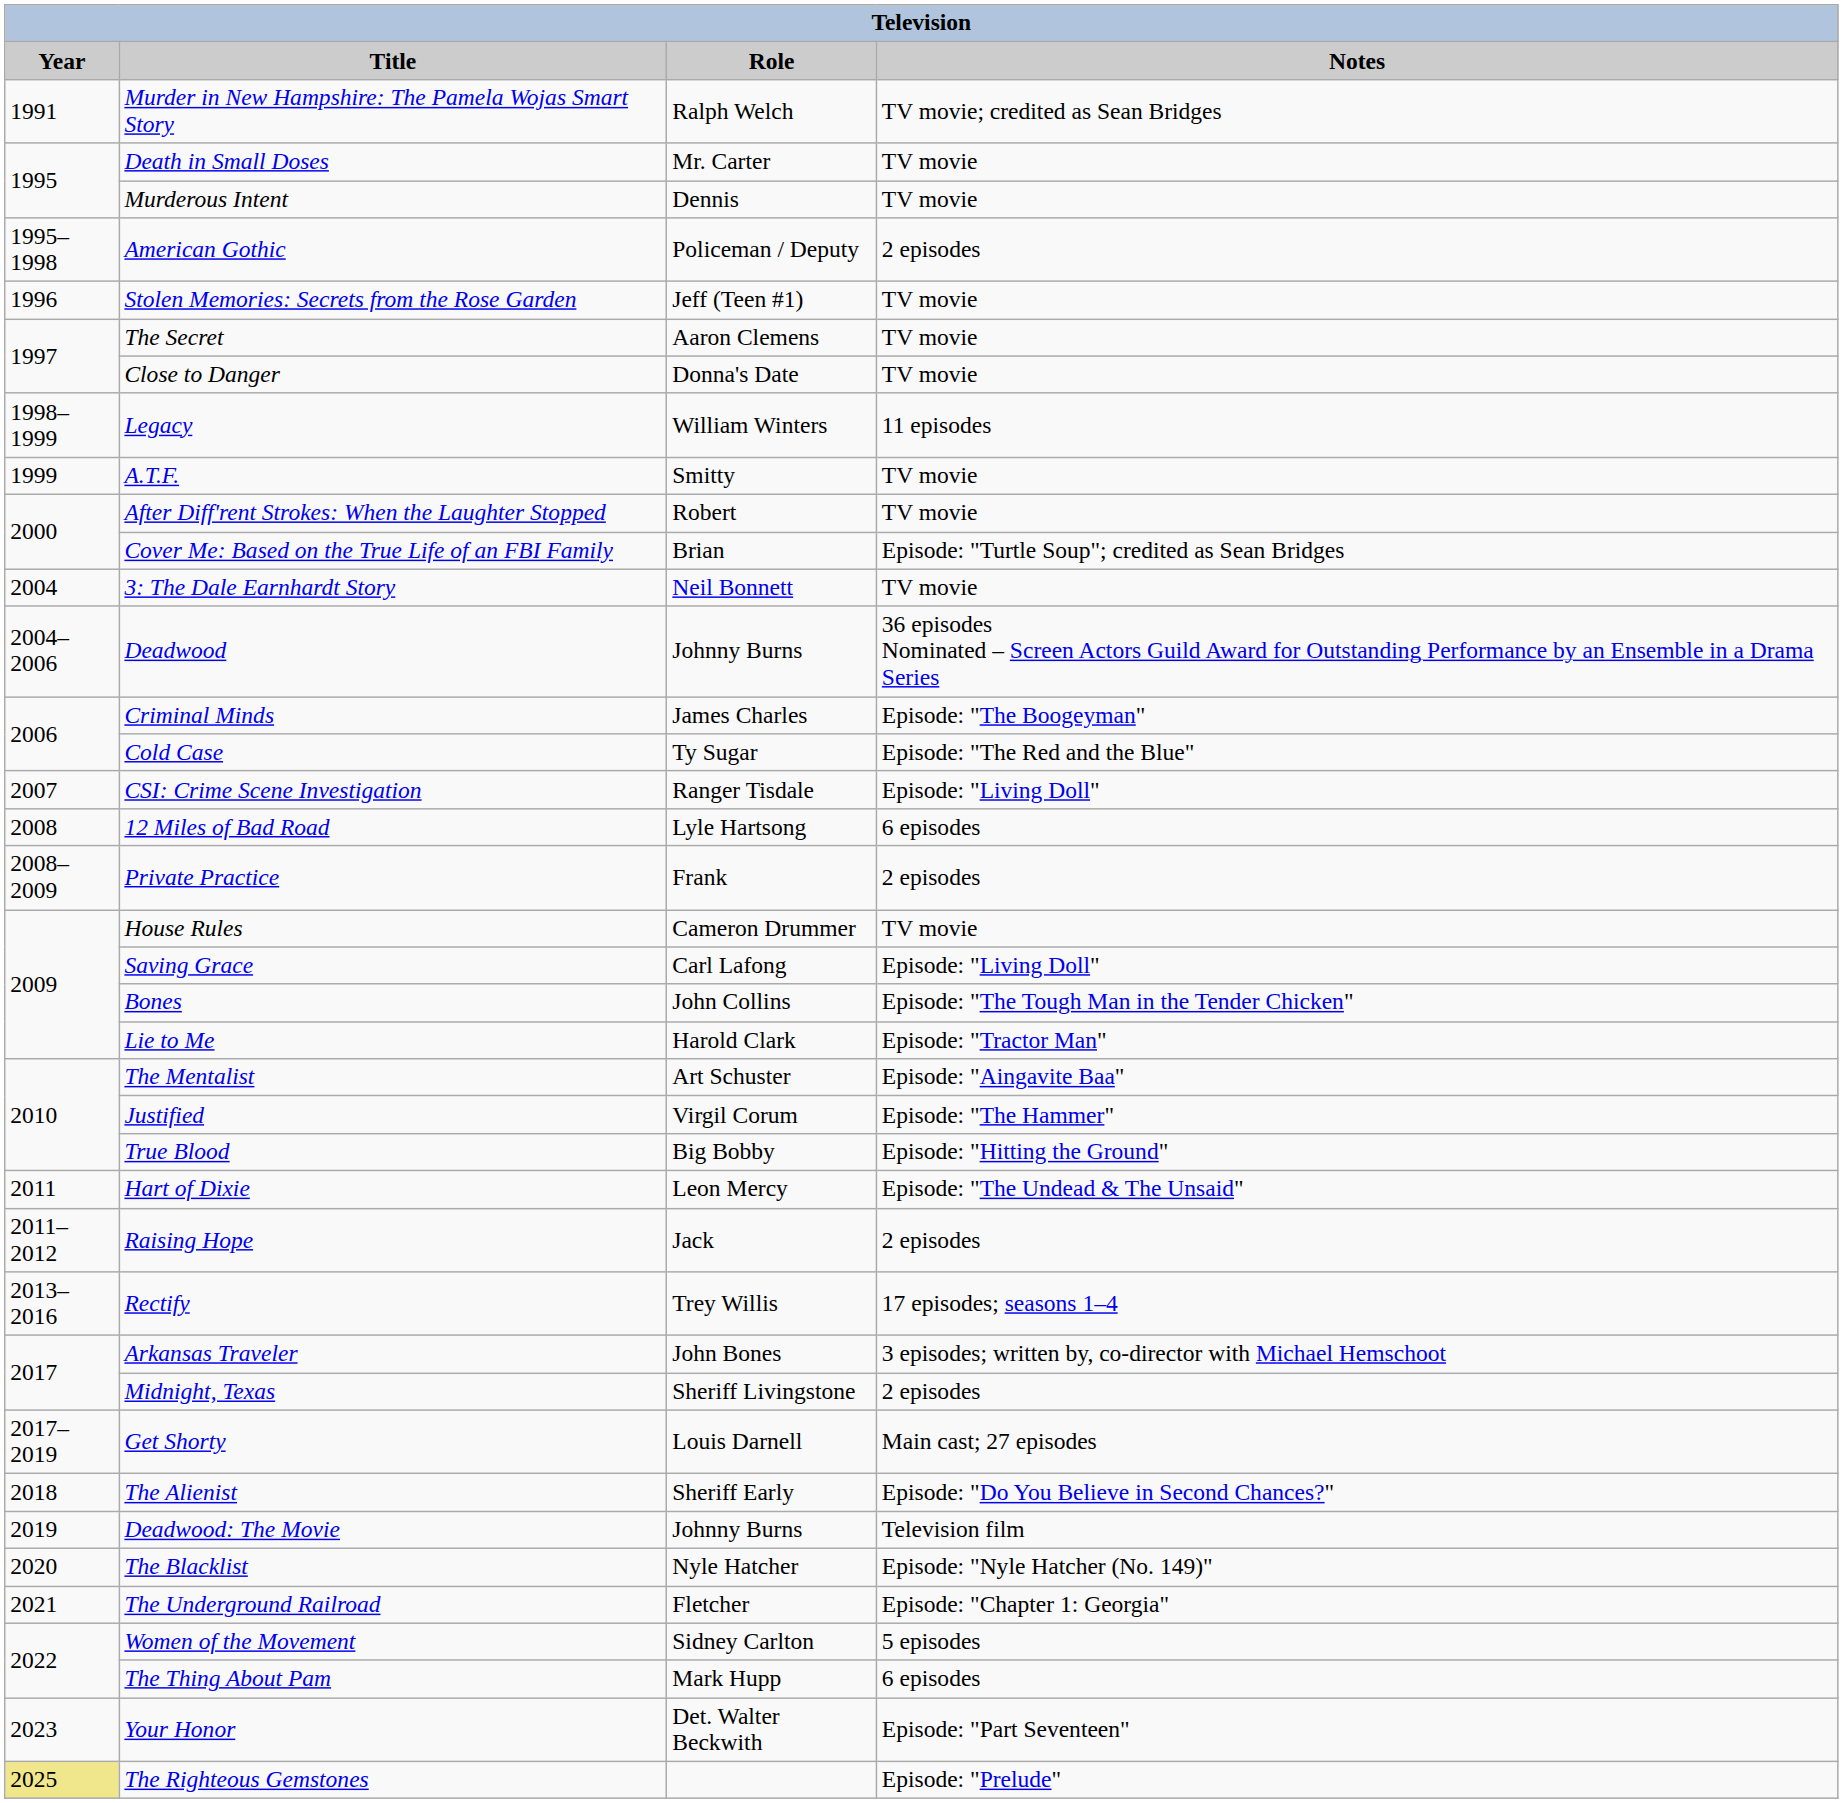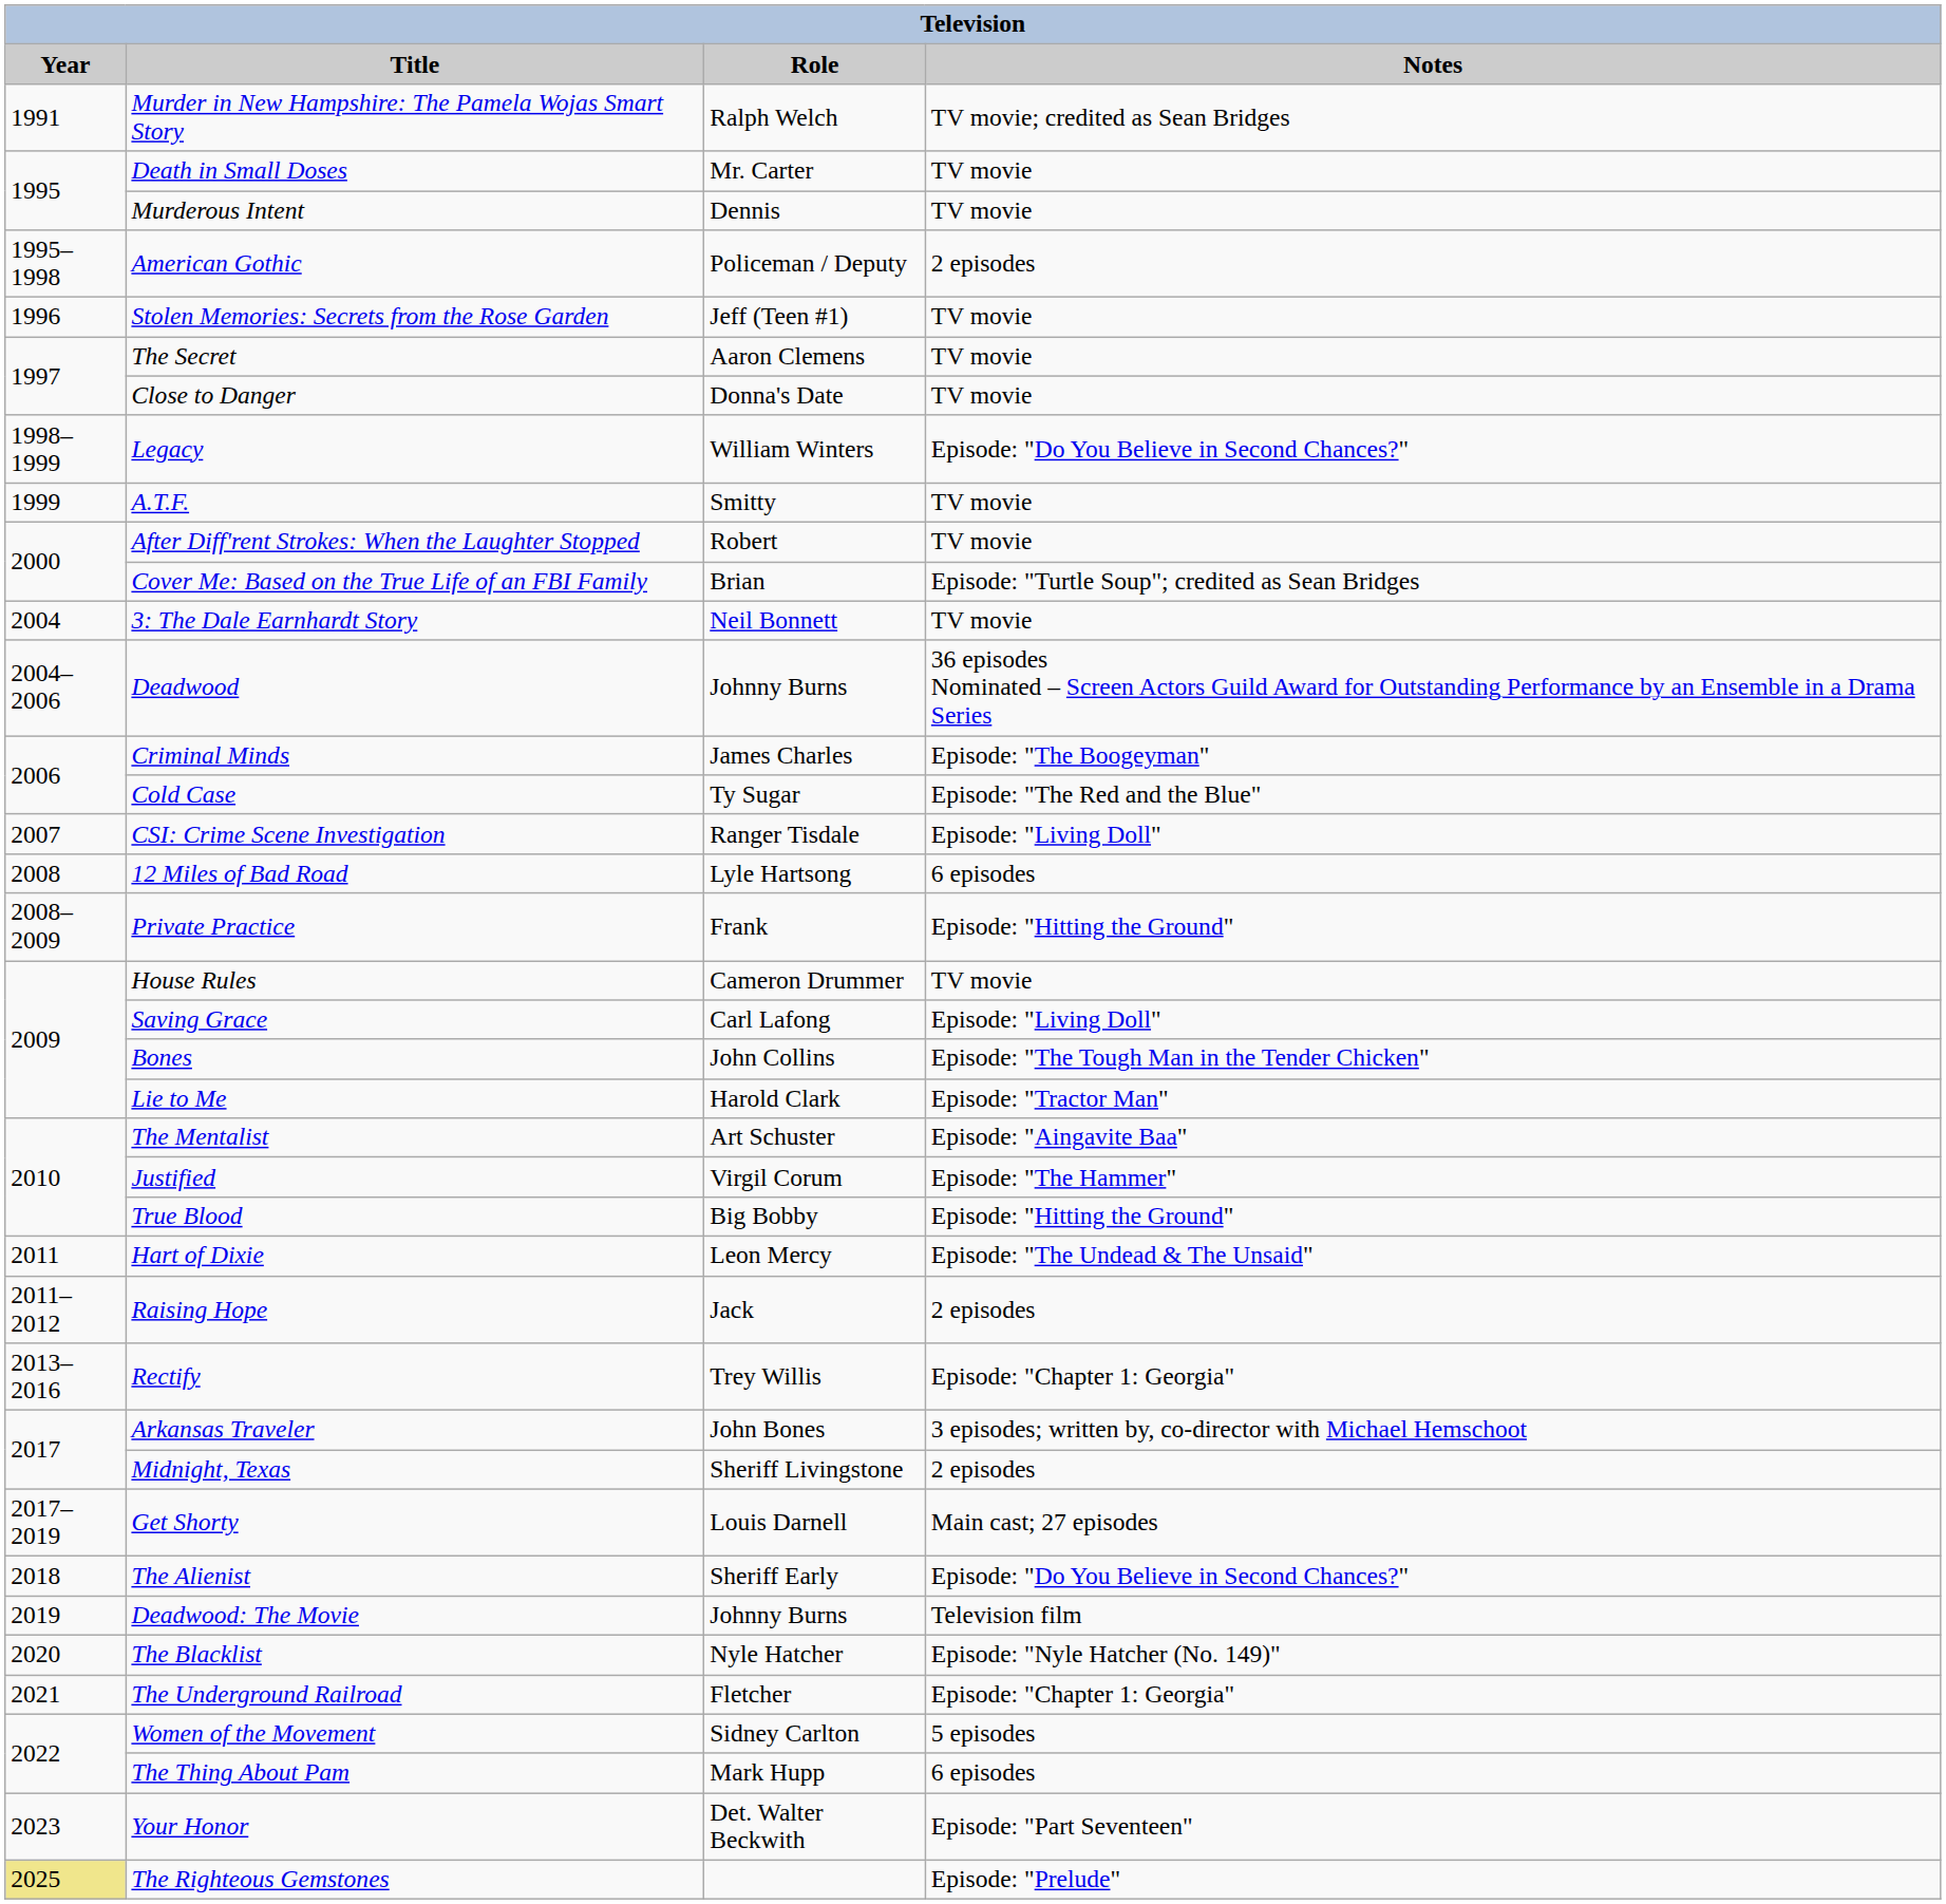 <table class="wikitable" style="font-size:100%">
 <tr style="text-align:center;">
 <th colspan=4 style="background:#B0C4DE;">Television</th>
 </tr>
 <tr style="text-align:center;">
 <th style="background:#ccc;">Year</th>
 <th style="background:#ccc;">Title</th>
 <th style="background:#ccc;">Role</th>
 <th style="background:#ccc;">Notes</th>
 </tr>
 <tr>
 <td>1991</td>
 <td><em><a href='#'>Murder in New Hampshire: The Pamela Wojas Smart Story</a></em></td>
 <td>Ralph Welch</td>
 <td>TV movie; credited as Sean Bridges</td>
 </tr>
 <tr>
 <td rowspan="2">1995</td>
 <td><em><a href='#'>Death in Small Doses</a></em></td>
 <td>Mr. Carter</td>
 <td>TV movie</td>
 </tr>
 <tr>
 <td><em>Murderous Intent</em></td>
 <td>Dennis</td>
 <td>TV movie</td>
 </tr>
 <tr>
 <td>1995–1998</td>
 <td><em><a href='#'>American Gothic</a></em></td>
 <td>Policeman / Deputy</td>
 <td>2 episodes</td>
 </tr>
 <tr>
 <td>1996</td>
 <td><em><a href='#'>Stolen Memories: Secrets from the Rose Garden</a></em></td>
 <td>Jeff (Teen #1)</td>
 <td>TV movie</td>
 </tr>
 <tr>
 <td rowspan="2">1997</td>
 <td><em>The Secret</em></td>
 <td>Aaron Clemens</td>
 <td>TV movie</td>
 </tr>
 <tr>
 <td><em>Close to Danger</em></td>
 <td>Donna's Date</td>
 <td>TV movie</td>
 </tr>
 <tr>
 <td>1998–1999</td>
 <td><em><a href='#'>Legacy</a></em></td>
 <td>William Winters</td>
-<td>11 episodes</td>
+<td>Episode: "<a href='#'>Do You Believe in Second Chances?</a>"</td>
 </tr>
 <tr>
 <td>1999</td>
 <td><em><a href='#'>A.T.F.</a></em></td>
 <td>Smitty</td>
 <td>TV movie</td>
 </tr>
 <tr>
 <td rowspan="2">2000</td>
 <td><em><a href='#'>After Diff'rent Strokes: When the Laughter Stopped</a></em></td>
 <td>Robert</td>
 <td>TV movie</td>
 </tr>
 <tr>
 <td><em><a href='#'>Cover Me: Based on the True Life of an FBI Family</a></em></td>
 <td>Brian</td>
 <td>Episode: "Turtle Soup"; credited as Sean Bridges</td>
 </tr>
 <tr>
 <td>2004</td>
 <td><em><a href='#'>3: The Dale Earnhardt Story</a></em></td>
 <td><a href='#'>Neil Bonnett</a></td>
 <td>TV movie</td>
 </tr>
 <tr>
 <td>2004–2006</td>
 <td><em><a href='#'>Deadwood</a></em></td>
 <td>Johnny Burns</td>
 <td>36 episodes<br>Nominated – <a href='#'>Screen Actors Guild Award for Outstanding Performance by an Ensemble in a Drama Series</a></td>
 </tr>
 <tr>
 <td rowspan="2">2006</td>
 <td><em><a href='#'>Criminal Minds</a></em></td>
 <td>James Charles</td>
 <td>Episode: "<a href='#'>The Boogeyman</a>"</td>
 </tr>
 <tr>
 <td><em><a href='#'>Cold Case</a></em></td>
 <td>Ty Sugar</td>
 <td>Episode: "The Red and the Blue"</td>
 </tr>
 <tr>
 <td>2007</td>
 <td><em><a href='#'>CSI: Crime Scene Investigation</a></em></td>
 <td>Ranger Tisdale</td>
 <td>Episode: "<a href='#'>Living Doll</a>"</td>
 </tr>
 <tr>
 <td>2008</td>
 <td><em><a href='#'>12 Miles of Bad Road</a></em></td>
 <td>Lyle Hartsong</td>
 <td>6 episodes</td>
 </tr>
 <tr>
 <td>2008–2009</td>
 <td><em><a href='#'>Private Practice</a></em></td>
 <td>Frank</td>
-<td>2 episodes</td>
+<td>Episode: "<a href='#'>Hitting the Ground</a>"</td>
 </tr>
 <tr>
 <td rowspan="4">2009</td>
 <td><em>House Rules</em></td>
 <td>Cameron Drummer</td>
 <td>TV movie</td>
 </tr>
 <tr>
 <td><em><a href='#'>Saving Grace</a></em></td>
 <td>Carl Lafong</td>
 <td>Episode: "<a href='#'>Living Doll</a>"</td>
 </tr>
 <tr>
 <td><em><a href='#'>Bones</a></em></td>
 <td>John Collins</td>
 <td>Episode: "<a href='#'>The Tough Man in the Tender Chicken</a>"</td>
 </tr>
 <tr>
 <td><em><a href='#'>Lie to Me</a></em></td>
 <td>Harold Clark</td>
 <td>Episode: "<a href='#'>Tractor Man</a>"</td>
 </tr>
 <tr>
 <td rowspan="3">2010</td>
 <td><em><a href='#'>The Mentalist</a></em></td>
 <td>Art Schuster</td>
 <td>Episode: "<a href='#'>Aingavite Baa</a>"</td>
 </tr>
 <tr>
 <td><em><a href='#'>Justified</a></em></td>
 <td>Virgil Corum</td>
 <td>Episode: "<a href='#'>The Hammer</a>"</td>
 </tr>
 <tr>
 <td><em><a href='#'>True Blood</a></em></td>
 <td>Big Bobby</td>
 <td>Episode: "<a href='#'>Hitting the Ground</a>"</td>
 </tr>
 <tr>
 <td>2011</td>
 <td><em><a href='#'>Hart of Dixie</a></em></td>
 <td>Leon Mercy</td>
 <td>Episode: "<a href='#'>The Undead & The Unsaid</a>"</td>
 </tr>
 <tr>
 <td>2011–2012</td>
 <td><em><a href='#'>Raising Hope</a></em></td>
 <td>Jack</td>
 <td>2 episodes</td>
 </tr>
 <tr>
 <td>2013–2016</td>
 <td><em><a href='#'>Rectify</a></em></td>
 <td>Trey Willis</td>
-<td>17 episodes; <a href='#'>seasons 1–4</a></td>
+<td>Episode: "Chapter 1: Georgia"</td>
 </tr>
 <tr>
 <td rowspan="2">2017</td>
 <td><em><a href='#'>Arkansas Traveler</a></em></td>
 <td>John Bones</td>
 <td>3 episodes; written by, co-director with <a href='#'>Michael Hemschoot</a></td>
 </tr>
 <tr>
 <td><em><a href='#'>Midnight, Texas</a></em></td>
 <td>Sheriff Livingstone</td>
 <td>2 episodes</td>
 </tr>
 <tr>
 <td>2017–2019</td>
 <td><em><a href='#'>Get Shorty</a></em></td>
 <td>Louis Darnell</td>
 <td>Main cast; 27 episodes</td>
 </tr>
 <tr>
 <td>2018</td>
 <td><em><a href='#'>The Alienist</a></em></td>
 <td>Sheriff Early</td>
 <td>Episode: "<a href='#'>Do You Believe in Second Chances?</a>"</td>
 </tr>
 <tr>
 <td>2019</td>
 <td><em><a href='#'>Deadwood: The Movie</a></em></td>
 <td>Johnny Burns</td>
 <td>Television film</td>
 </tr>
 <tr>
 <td>2020</td>
 <td><em><a href='#'>The Blacklist</a></em></td>
 <td>Nyle Hatcher</td>
 <td>Episode: "Nyle Hatcher (No. 149)"</td>
 </tr>
 <tr>
 <td>2021</td>
 <td><em><a href='#'>The Underground Railroad</a></em></td>
 <td>Fletcher</td>
 <td>Episode: "Chapter 1: Georgia"</td>
 </tr>
 <tr>
 <td rowspan="2">2022</td>
 <td><em><a href='#'>Women of the Movement</a></em></td>
 <td>Sidney Carlton</td>
 <td>5 episodes</td>
 </tr>
 <tr>
 <td><em><a href='#'>The Thing About Pam</a></em></td>
 <td>Mark Hupp</td>
 <td>6 episodes</td>
 </tr>
 <tr>
 <td>2023</td>
 <td><em><a href='#'>Your Honor</a></em></td>
 <td>Det. Walter Beckwith</td>
 <td>Episode: "Part Seventeen"</td>
 </tr>
 <tr>
 <td style="background: khaki;">2025</td>
 <td><em><a href='#'>The Righteous Gemstones</a></em></td>
 <td></td>
 <td>Episode: "<a href='#'>Prelude</a>"</td>
 </tr>
 </table>
